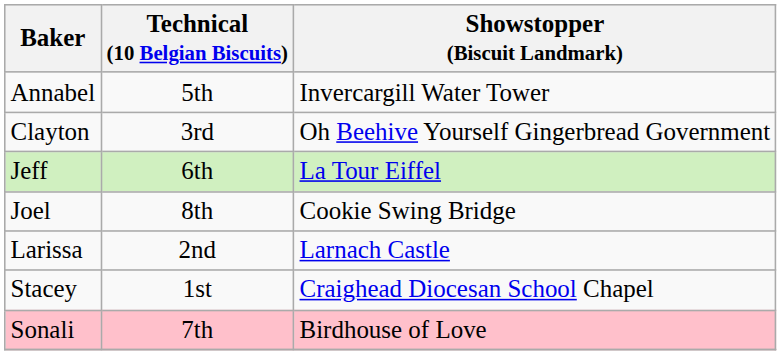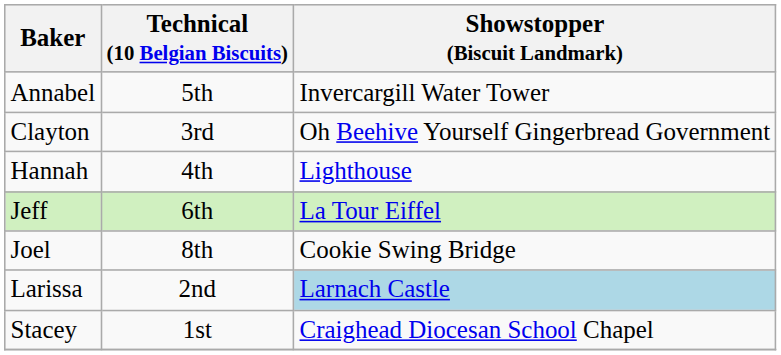 <table class="wikitable" style="text-align:center;">
 <tr>
 <th>Baker</th>
 <th>Technical<br><small>(10 <a href='#'>Belgian Biscuits</a>)</small></th>
 <th>Showstopper<br><small>(Biscuit Landmark)</small></th>
 </tr>
 <tr>
 <td align="left">Annabel</td>
 <td>5th</td>
 <td align="left">Invercargill Water Tower</td>
 </tr>
 <tr>
 <td align="left">Clayton</td>
 <td>3rd</td>
 <td align="left">Oh <a href='#'>Beehive</a> Yourself Gingerbread Government</td>
 </tr>
+<tr>
+<td align="left">Hannah</td>
+<td>4th</td>
+<td align="left"><a href='#'>Lighthouse</a></td>
+</tr>
 <tr style="background:#d0f0c0;">
 <td align="left">Jeff</td>
 <td>6th</td>
 <td align="left"><a href='#'>La Tour Eiffel</a></td>
 </tr>
 <tr>
 <td align="left">Joel</td>
 <td>8th</td>
 <td align="left">Cookie Swing Bridge</td>
 </tr>
 <tr>
 <td align="left">Larissa</td>
 <td>2nd</td>
-<td align="left"><a href='#'>Larnach Castle</a></td>
+<td align="left" style="background: lightblue;"><a href='#'>Larnach Castle</a></td>
 </tr>
 <tr>
 <td align="left">Stacey</td>
 <td>1st</td>
 <td align="left"><a href='#'>Craighead Diocesan School</a> Chapel</td>
 </tr>
-<tr style="background:pink;">
-<td align="left">Sonali</td>
-<td>7th</td>
-<td align="left">Birdhouse of Love</td>
-</tr>
 <tr>
 </tr>
 </table>
